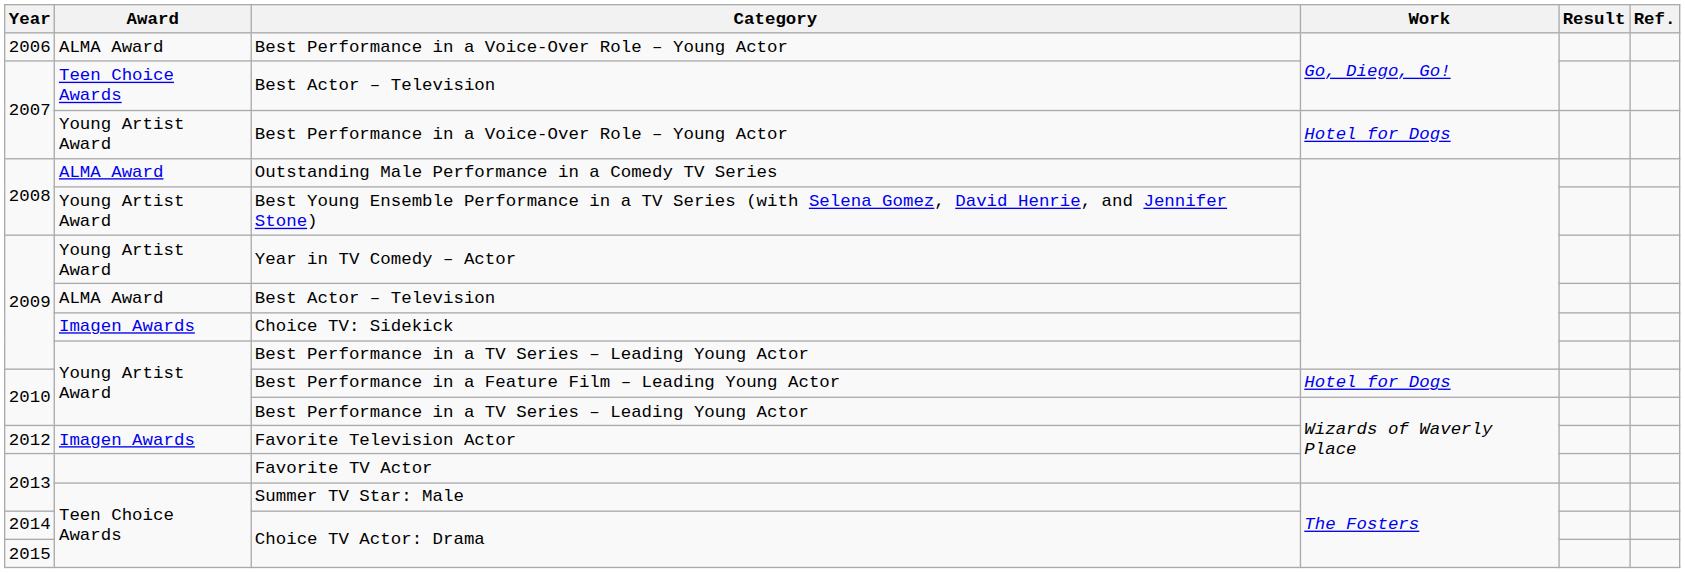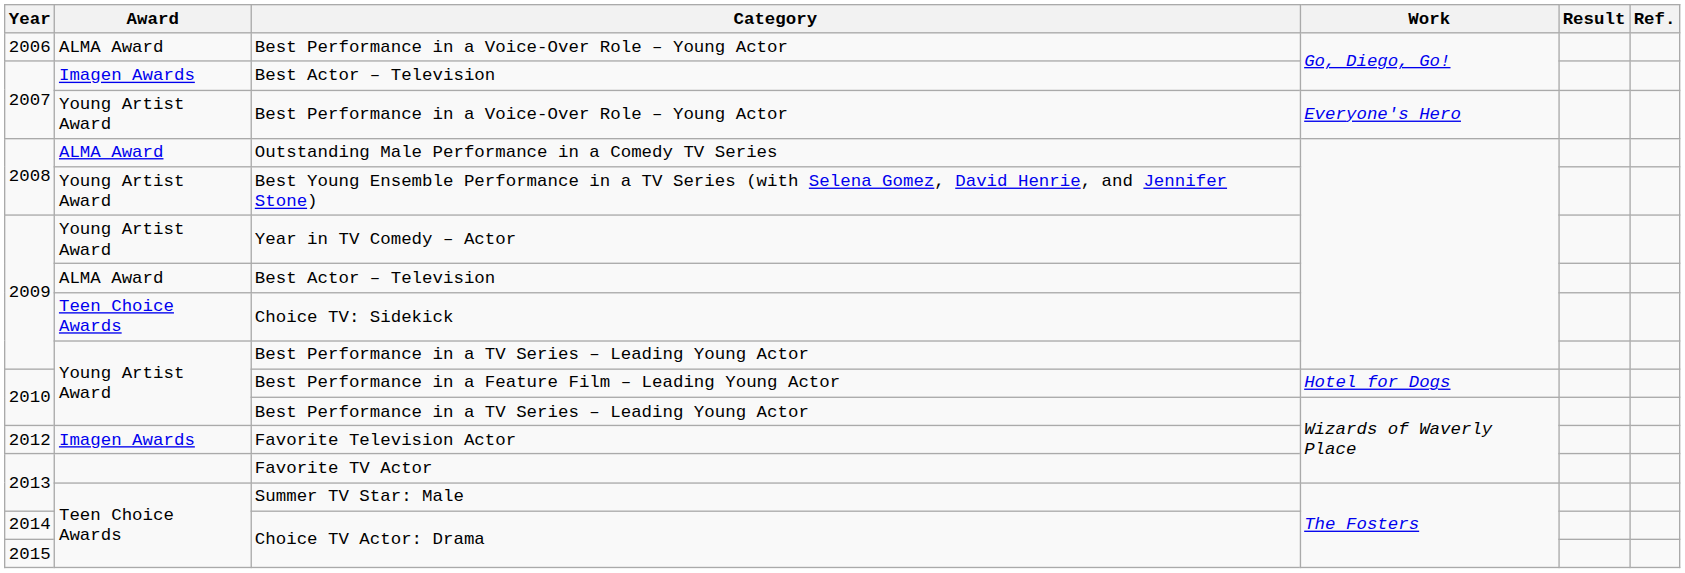 <table class="wikitable">
 <tr>
 <th>Year</th>
 <th>Award</th>
 <th>Category</th>
 <th>Work</th>
 <th>Result</th>
 <th>Ref.</th>
 </tr>
 <tr>
 <td>2006</td>
 <td>ALMA Award</td>
 <td>Best Performance in a Voice-Over Role – Young Actor</td>
 <td rowspan="2"><em><a href='#'>Go, Diego, Go!</a></em></td>
 <td></td>
 <td></td>
 </tr>
 <tr>
 <td rowspan="2">2007</td>
-<td><a href='#'>Teen Choice Awards</a></td>
+<td><a href='#'>Imagen Awards</a></td>
 <td>Best Actor – Television</td>
 <td></td>
 <td></td>
 </tr>
 <tr>
 <td>Young Artist Award</td>
 <td>Best Performance in a Voice-Over Role – Young Actor</td>
-<td><em><a href='#'>Hotel for Dogs</a></em></td>
+<td><em><a href='#'>Everyone's Hero</a></em></td>
 <td></td>
 <td></td>
 </tr>
 <tr>
 <td rowspan="2">2008</td>
 <td><a href='#'>ALMA Award</a></td>
 <td>Outstanding Male Performance in a Comedy TV Series</td>
 <td rowspan="6"></td>
 <td></td>
 <td></td>
 </tr>
 <tr>
 <td>Young Artist Award</td>
 <td>Best Young Ensemble Performance in a TV Series (with <a href='#'>Selena Gomez</a>, <a href='#'>David Henrie</a>, and <a href='#'>Jennifer Stone</a>)</td>
 <td></td>
 <td></td>
 </tr>
 <tr>
 <td rowspan="4">2009</td>
 <td>Young Artist Award</td>
 <td>Year in TV Comedy – Actor</td>
 <td></td>
 <td></td>
 </tr>
 <tr>
 <td>ALMA Award</td>
 <td>Best Actor – Television</td>
 <td></td>
 <td></td>
 </tr>
 <tr>
-<td><a href='#'>Imagen Awards</a></td>
+<td><a href='#'>Teen Choice Awards</a></td>
 <td>Choice TV: Sidekick</td>
 <td></td>
 <td></td>
 </tr>
 <tr>
 <td rowspan="3">Young Artist Award</td>
 <td>Best Performance in a TV Series – Leading Young Actor</td>
 <td></td>
 <td></td>
 </tr>
 <tr>
 <td rowspan="2">2010</td>
 <td>Best Performance in a Feature Film – Leading Young Actor</td>
 <td><em><a href='#'>Hotel for Dogs</a></em></td>
 <td></td>
 <td></td>
 </tr>
 <tr>
 <td>Best Performance in a TV Series – Leading Young Actor</td>
 <td rowspan="3"><em>Wizards of Waverly Place</em></td>
 <td></td>
 <td></td>
 </tr>
 <tr>
 <td>2012</td>
 <td><a href='#'>Imagen Awards</a></td>
 <td>Favorite Television Actor</td>
 <td></td>
 <td></td>
 </tr>
 <tr>
 <td rowspan="2">2013</td>
 <td></td>
 <td>Favorite TV Actor</td>
 <td></td>
 <td></td>
 </tr>
 <tr>
 <td rowspan="3">Teen Choice Awards</td>
 <td>Summer TV Star: Male</td>
 <td rowspan="3"><em><a href='#'>The Fosters</a></em></td>
 <td></td>
 <td></td>
 </tr>
 <tr>
 <td>2014</td>
 <td rowspan="2">Choice TV Actor: Drama</td>
 <td></td>
 <td></td>
 </tr>
 <tr>
 <td>2015</td>
 <td></td>
 <td></td>
 </tr>
 </table>
